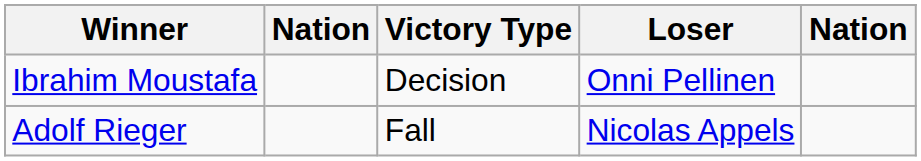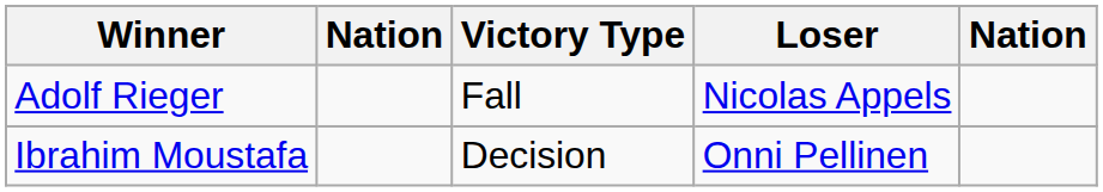 <table class="wikitable sortable" style="text-align:left;">
 <tr>
 <th>Winner</th>
 <th>Nation</th>
 <th>Victory Type</th>
 <th>Loser</th>
 <th>Nation</th>
 </tr>
 <tr>
+<td><a href='#'>Adolf Rieger</a></td>
+<td></td>
+<td>Fall</td>
+<td><a href='#'>Nicolas Appels</a></td>
+<td></td>
+</tr>
+<tr>
 <td><a href='#'>Ibrahim Moustafa</a></td>
 <td></td>
 <td>Decision</td>
 <td><a href='#'>Onni Pellinen</a></td>
 <td></td>
 </tr>
-<tr>
-<td><a href='#'>Adolf Rieger</a></td>
-<td></td>
-<td>Fall</td>
-<td><a href='#'>Nicolas Appels</a></td>
-<td></td>
-</tr>
 </table>
